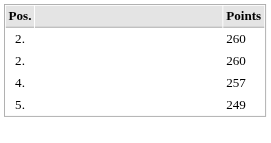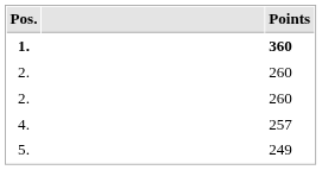 <table cellspacing="1" cellpadding="3" style="border:1px solid #AAAAAA;font-size:90%">
 <tr bgcolor="#E4E4E4">
 <th style="border-bottom:1px solid #AAAAAA" width=10>Pos.</th>
 <th style="border-bottom:1px solid #AAAAAA" width=200></th>
 <th style="border-bottom:1px solid #AAAAAA" width=20>Points</th>
+</tr>
+<tr>
+<td align="center"><strong>1.</strong></td>
+<td><strong></strong></td>
+<td><strong>360</strong></td>
 </tr>
 <tr>
 <td align="center">2.</td>
 <td>  </td>
 <td>260</td>
 </tr>
 <tr>
 <td align="center">2.</td>
 <td></td>
 <td>260</td>
 </tr>
 <tr>
 <td align="center">4.</td>
 <td></td>
 <td>257</td>
 </tr>
 <tr>
 <td align="center">5.</td>
 <td></td>
 <td>249</td>
 </tr>
 </table>
